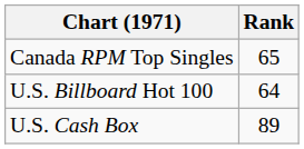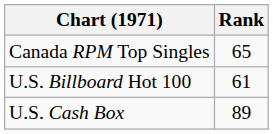 <table class="wikitable sortable">
 <tr>
 <th align="left">Chart (1971)</th>
 <th style="text-align:center;">Rank</th>
 </tr>
 <tr>
 <td>Canada <em>RPM</em> Top Singles</td>
 <td style="text-align:center;">65</td>
 </tr>
 <tr>
 <td>U.S. <em>Billboard</em> Hot 100</td>
-<td style="text-align:center;">64</td>
+<td style="text-align:center;">61</td>
 </tr>
 <tr>
 <td>U.S. <em>Cash Box</em></td>
 <td style="text-align:center;">89</td>
 </tr>
 </table>
